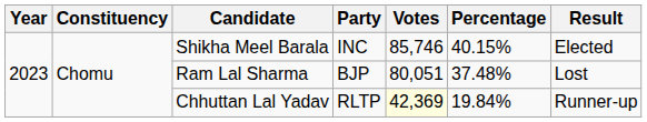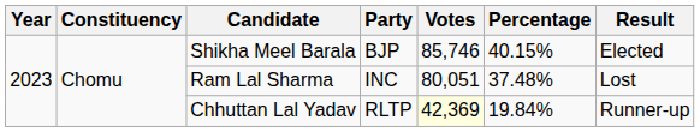 <table class="wikitable sortable">
 <tr>
 <th>Year</th>
 <th>Constituency</th>
 <th>Candidate</th>
 <th>Party</th>
 <th>Votes</th>
 <th>Percentage</th>
 <th>Result</th>
 </tr>
 <tr>
 <td rowspan="3">2023</td>
 <td rowspan="3">Chomu</td>
 <td>Shikha Meel Barala</td>
-<td> INC</td>
+<td> BJP</td>
 <td>85,746</td>
 <td>40.15%</td>
 <td>Elected</td>
 </tr>
 <tr>
 <td>Ram Lal Sharma</td>
-<td> BJP</td>
+<td> INC</td>
 <td>80,051</td>
 <td>37.48%</td>
 <td>Lost</td>
 </tr>
 <tr>
 <td>Chhuttan Lal Yadav</td>
 <td>RLTP</td>
 <td style="background: lightyellow;">42,369</td>
 <td>19.84%</td>
 <td>Runner-up</td>
 </tr>
 </table>
